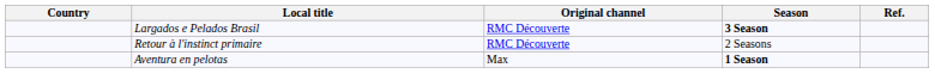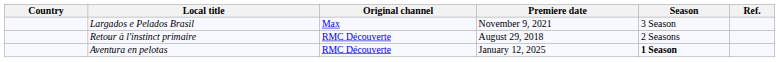 <table class="wikitable" style="text-align:left; line-height:14px; background:#F8F8FF; width:100%;">
 <tr>
 <th>Country</th>
 <th>Local title</th>
 <th>Original channel</th>
+<th>Premiere date</th>
 <th>Season</th>
 <th>Ref.</th>
 </tr>
 <tr>
 <td></td>
 <td><em>Largados e Pelados Brasil</em></td>
-<td><a href='#'>RMC Découverte</a></td>
-<td><strong>3 Season</strong></td>
+<td><a href='#'>Max</a></td>
+<td>November 9, 2021</td>
+<td>3 Season</td>
 <td></td>
 </tr>
 <tr>
 <td></td>
 <td><em>Retour à l'instinct primaire</em></td>
 <td><a href='#'>RMC Découverte</a></td>
+<td>August 29, 2018</td>
 <td>2 Seasons</td>
 <td></td>
 </tr>
 <tr>
 <td></td>
 <td><em>Aventura en pelotas</em></td>
-<td>Max</td>
+<td><a href='#'>RMC Découverte</a></td>
+<td>January 12, 2025</td>
 <td><strong>1 Season</strong></td>
 <td></td>
 </tr>
 </table>
